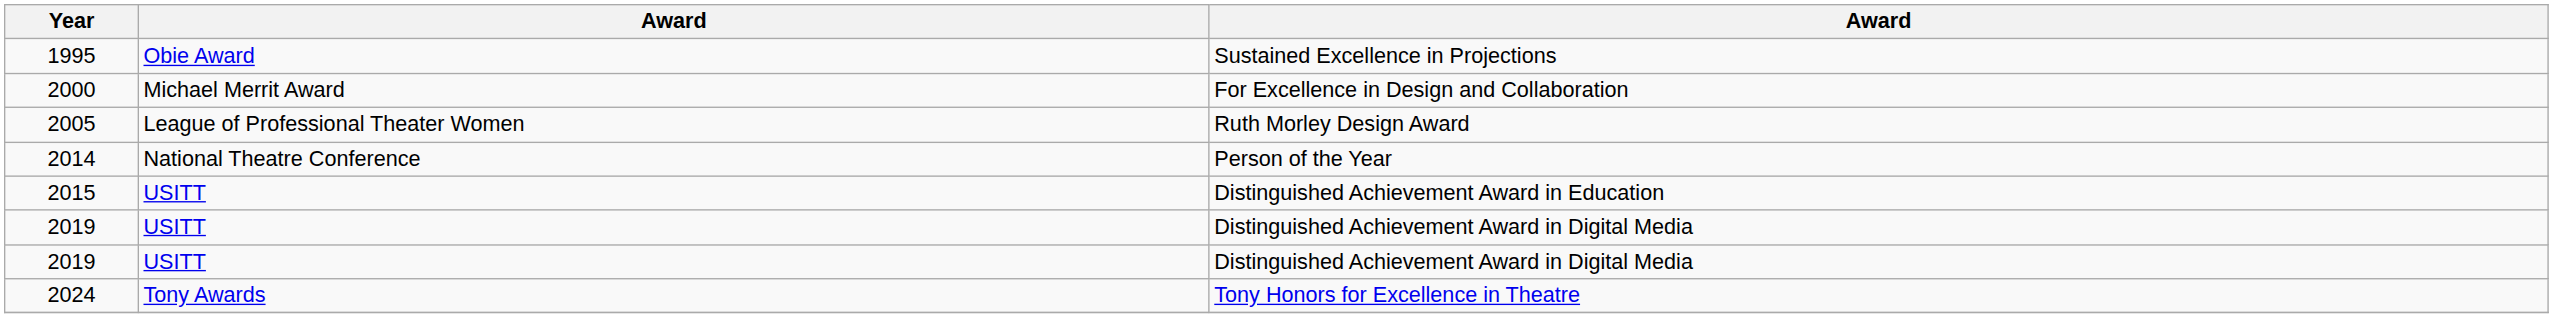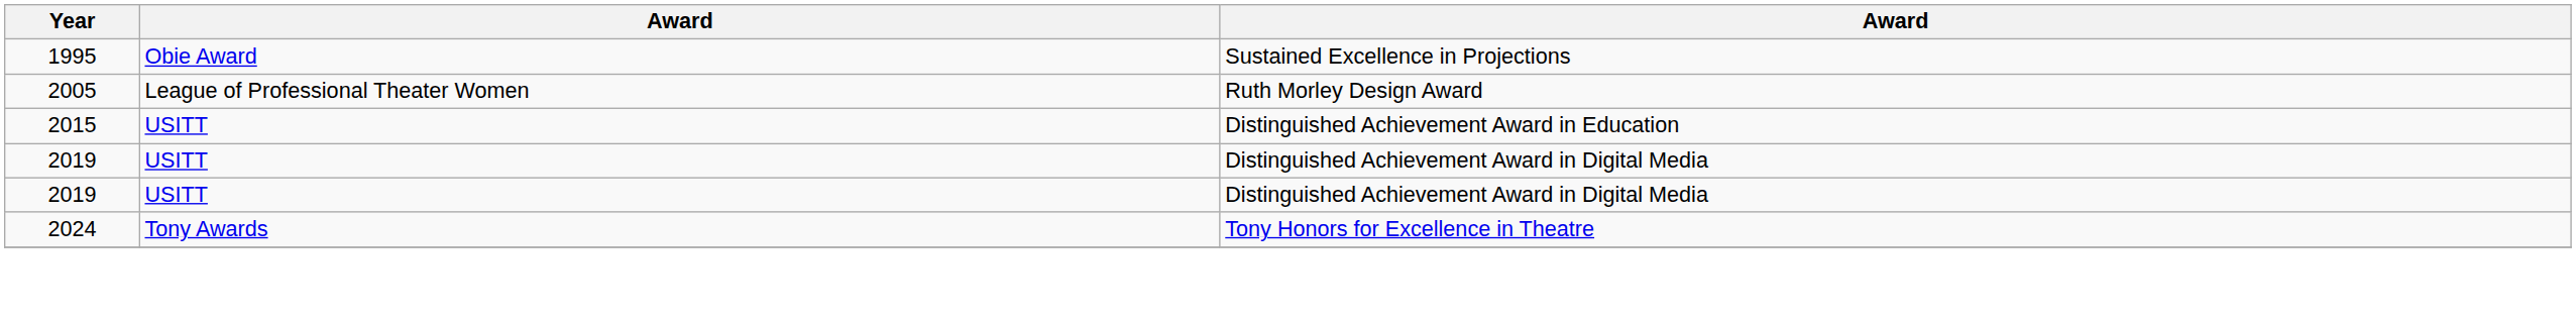 <table class="wikitable" style="width:95%;">
 <tr>
 <th style="width:5%;">Year</th>
 <th style="width:40%;">Award</th>
 <th style="width:50%;">Award</th>
 </tr>
 <tr>
 <td style="text-align:center;">1995</td>
 <td><a href='#'>Obie Award</a></td>
 <td>Sustained Excellence in Projections</td>
 </tr>
 <tr>
-<td style="text-align:center;">2000</td>
-<td>Michael Merrit Award</td>
-<td>For Excellence in Design and Collaboration</td>
-</tr>
-<tr>
 <td style="text-align:center;">2005</td>
 <td>League of Professional Theater Women</td>
 <td>Ruth Morley Design Award</td>
-</tr>
-<tr>
-<td style="text-align:center;">2014</td>
-<td>National Theatre Conference</td>
-<td>Person of the Year</td>
 </tr>
 <tr>
 <td style="text-align:center;">2015</td>
 <td><a href='#'>USITT</a></td>
 <td>Distinguished Achievement Award in Education</td>
 </tr>
 <tr>
 <td style="text-align:center;">2019</td>
 <td><a href='#'>USITT</a></td>
 <td>Distinguished Achievement Award in Digital Media</td>
 </tr>
 <tr>
 <td style="text-align:center;">2019</td>
 <td><a href='#'>USITT</a></td>
 <td>Distinguished Achievement Award in Digital Media</td>
 </tr>
 <tr>
 <td style="text-align:center;">2024</td>
 <td><a href='#'>Tony Awards</a></td>
 <td><a href='#'>Tony Honors for Excellence in Theatre</a></td>
 </tr>
 <tr>
 </tr>
 </table>
